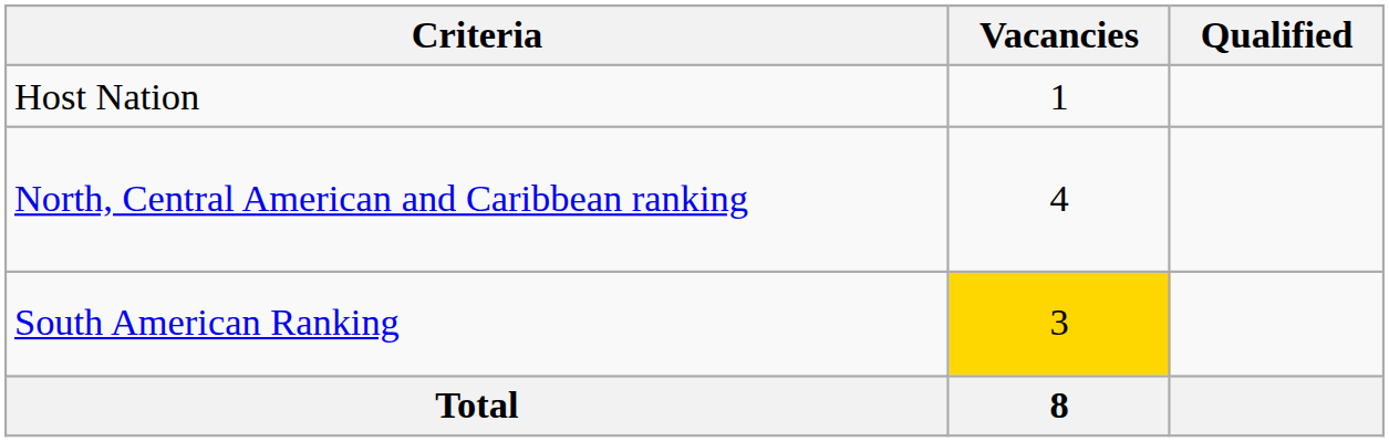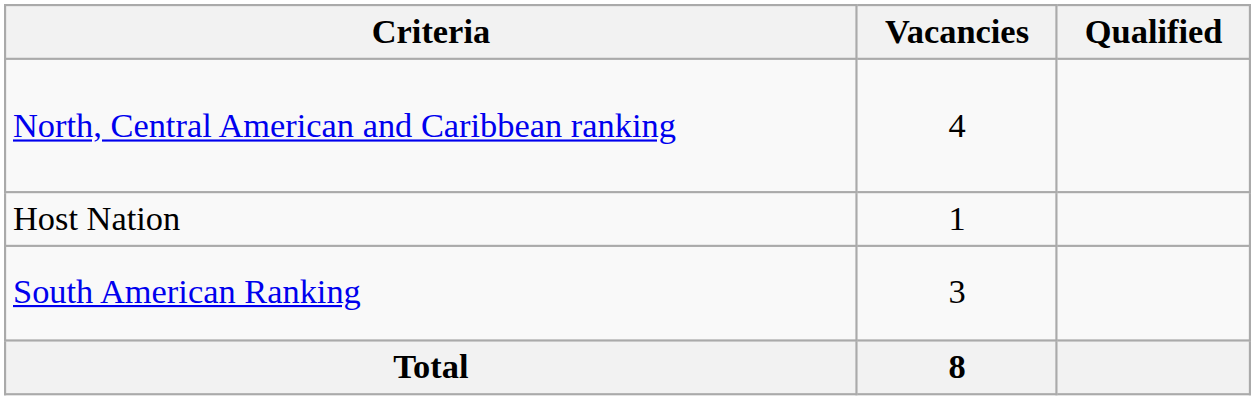 <table class="wikitable" width=580>
 <tr>
 <th>Criteria</th>
 <th>Vacancies</th>
 <th>Qualified</th>
 </tr>
 <tr>
+<td><a href='#'>North, Central American and Caribbean ranking</a></td>
+<td align=center>4</td>
+<td><br><br><br></td>
+</tr>
+<tr>
 <td>Host Nation</td>
 <td align=center>1</td>
 <td></td>
 </tr>
 <tr>
-<td><a href='#'>North, Central American and Caribbean ranking</a></td>
-<td align=center>4</td>
-<td><br><br><br></td>
-</tr>
-<tr>
 <td><a href='#'>South American Ranking</a></td>
-<td align=center style="background: gold;">3</td>
+<td align=center>3</td>
 <td><br><br></td>
 </tr>
 <tr>
 <th>Total</th>
 <th>8</th>
 <th></th>
 </tr>
 </table>
